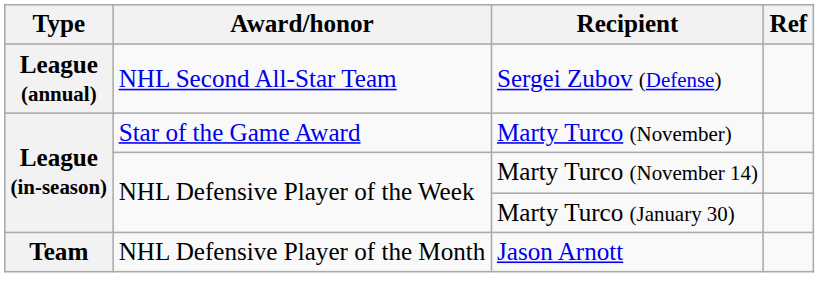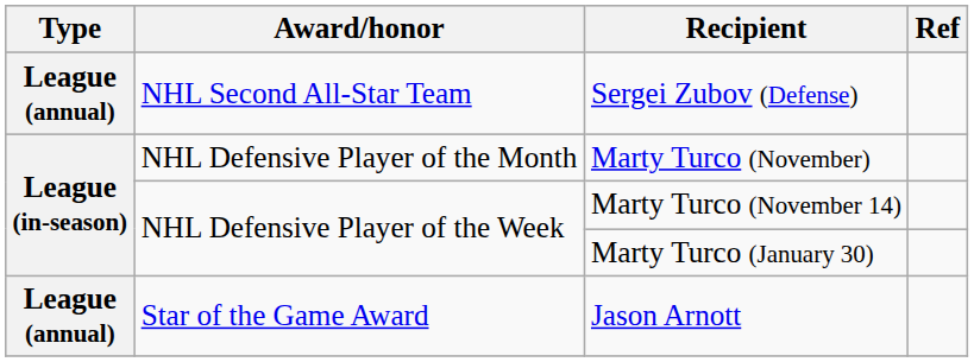 <table class="wikitable">
 <tr>
 <th scope="col">Type</th>
 <th scope="col">Award/honor</th>
 <th scope="col">Recipient</th>
 <th scope="col">Ref</th>
 </tr>
 <tr>
 <th scope="row">League<br><small>(annual)</small></th>
 <td><a href='#'>NHL Second All-Star Team</a></td>
 <td><a href='#'>Sergei Zubov</a> <small>(<a href='#'>Defense</a>)</small></td>
 <td></td>
 </tr>
 <tr>
 <th scope="row" rowspan="3">League<br><small>(in-season)</small></th>
-<td><a href='#'>Star of the Game Award</a></td>
+<td>NHL Defensive Player of the Month</td>
 <td><a href='#'>Marty Turco</a> <small>(November)</small></td>
 <td></td>
 </tr>
 <tr>
 <td rowspan="2">NHL Defensive Player of the Week</td>
 <td>Marty Turco <small>(November 14)</small></td>
 <td></td>
 </tr>
 <tr>
 <td>Marty Turco <small>(January 30)</small></td>
 <td></td>
 </tr>
 <tr>
-<th scope="row">Team</th>
-<td>NHL Defensive Player of the Month</td>
+<th scope="row">League<br><small>(annual)</small></th>
+<td><a href='#'>Star of the Game Award</a></td>
 <td><a href='#'>Jason Arnott</a></td>
 <td></td>
 </tr>
 </table>
